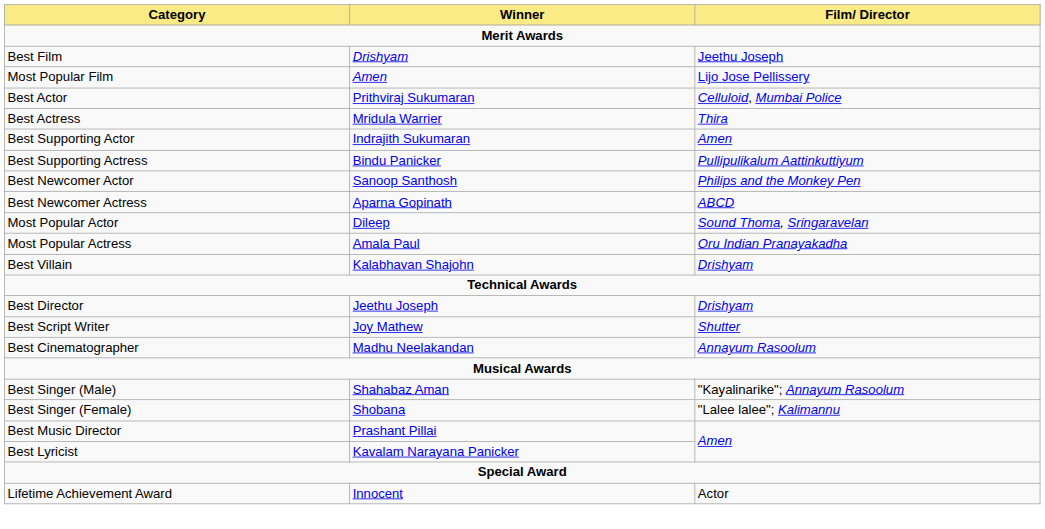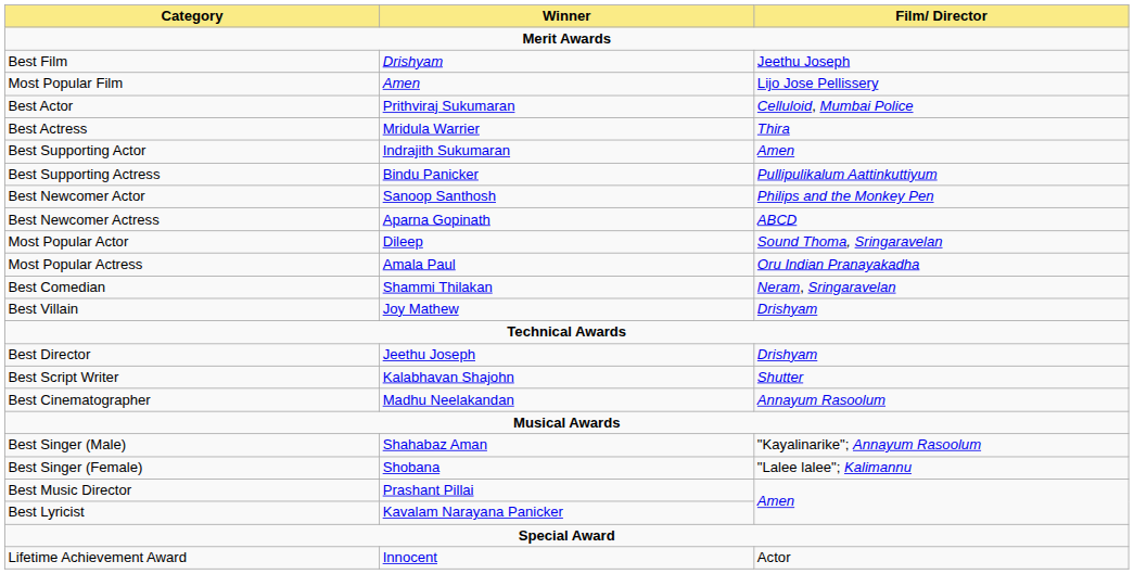 <table class="wikitable" style="width:100%">
 <tr style="background:#BEBEBE">
 <th width="30%" style="background:#FAEB86">Category</th>
 <th width="30%" style="background:#FAEB86">Winner</th>
 <th width="30%" style="background:#FAEB86">Film/ Director</th>
 </tr>
 <tr>
 <td style="text-align:center;" colspan="3"><strong>Merit Awards</strong></td>
 </tr>
 <tr>
 <td>Best Film</td>
 <td><em><a href='#'>Drishyam</a></em></td>
 <td><a href='#'>Jeethu Joseph</a></td>
 </tr>
 <tr>
 <td>Most Popular Film</td>
 <td><em><a href='#'>Amen</a></em></td>
 <td><a href='#'>Lijo Jose Pellissery</a></td>
 </tr>
 <tr>
 <td>Best Actor</td>
 <td><a href='#'>Prithviraj Sukumaran</a></td>
 <td><em><a href='#'>Celluloid</a></em>, <em><a href='#'>Mumbai Police</a></em></td>
 </tr>
 <tr>
 <td>Best Actress</td>
 <td><a href='#'>Mridula Warrier</a></td>
 <td><em><a href='#'>Thira</a></em></td>
 </tr>
 <tr>
 <td>Best Supporting Actor</td>
 <td><a href='#'>Indrajith Sukumaran</a></td>
 <td><em><a href='#'>Amen</a></em></td>
 </tr>
 <tr>
 <td>Best Supporting Actress</td>
 <td><a href='#'>Bindu Panicker</a></td>
 <td><em><a href='#'>Pullipulikalum Aattinkuttiyum</a></em></td>
 </tr>
 <tr>
 <td>Best Newcomer Actor</td>
 <td><a href='#'>Sanoop Santhosh</a></td>
 <td><em><a href='#'>Philips and the Monkey Pen</a></em></td>
 </tr>
 <tr>
 <td>Best Newcomer Actress</td>
 <td><a href='#'>Aparna Gopinath</a></td>
 <td><em><a href='#'>ABCD</a></em></td>
 </tr>
 <tr>
 <td>Most Popular Actor</td>
 <td><a href='#'>Dileep</a></td>
 <td><em><a href='#'>Sound Thoma</a>, <a href='#'>Sringaravelan</a></em></td>
 </tr>
 <tr>
 <td>Most Popular Actress</td>
 <td><a href='#'>Amala Paul</a></td>
 <td><em><a href='#'>Oru Indian Pranayakadha</a></em></td>
 </tr>
 <tr>
+<td>Best Comedian</td>
+<td><a href='#'>Shammi Thilakan</a></td>
+<td><em><a href='#'>Neram</a></em>, <em><a href='#'>Sringaravelan</a></em></td>
+</tr>
+<tr>
 <td>Best Villain</td>
-<td><a href='#'>Kalabhavan Shajohn</a></td>
+<td><a href='#'>Joy Mathew</a></td>
 <td><em><a href='#'>Drishyam</a></em></td>
 </tr>
 <tr>
 <td style="text-align:center;" colspan="3"><strong>Technical Awards</strong></td>
 </tr>
 <tr>
 <td>Best Director</td>
 <td><a href='#'>Jeethu Joseph</a></td>
 <td><em><a href='#'>Drishyam</a></em></td>
 </tr>
 <tr>
 <td>Best Script Writer</td>
-<td><a href='#'>Joy Mathew</a></td>
+<td><a href='#'>Kalabhavan Shajohn</a></td>
 <td><em><a href='#'>Shutter</a></em></td>
 </tr>
 <tr>
 <td>Best Cinematographer</td>
 <td><a href='#'>Madhu Neelakandan</a></td>
 <td><em><a href='#'>Annayum Rasoolum</a></em></td>
 </tr>
 <tr>
 <td style="text-align:center;" colspan="3"><strong>Musical Awards</strong></td>
 </tr>
 <tr>
 <td>Best Singer (Male)</td>
 <td><a href='#'>Shahabaz Aman</a></td>
 <td>"Kayalinarike"; <em><a href='#'>Annayum Rasoolum</a></em></td>
 </tr>
 <tr>
 <td>Best Singer (Female)</td>
 <td><a href='#'>Shobana</a></td>
 <td>"Lalee lalee"; <em><a href='#'>Kalimannu</a></em></td>
 </tr>
 <tr>
 <td>Best Music Director</td>
 <td><a href='#'>Prashant Pillai</a></td>
 <td rowspan="2"><em><a href='#'>Amen</a></em></td>
 </tr>
 <tr>
 <td>Best Lyricist</td>
 <td><a href='#'>Kavalam Narayana Panicker</a></td>
 </tr>
 <tr>
 <td style="text-align:center;" colspan="3"><strong>Special Award</strong></td>
 </tr>
 <tr>
 <td>Lifetime Achievement Award</td>
 <td><a href='#'>Innocent</a></td>
 <td>Actor</td>
 </tr>
 </table>
